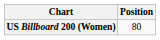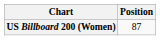 <table class="wikitable plainrowheaders" style="text-align:center">
 <tr>
 <th scope="col">Chart</th>
 <th scope="col">Position</th>
 </tr>
 <tr>
 <th scope="row">US <em>Billboard</em> 200 (Women)</th>
-<td>80</td>
+<td>87</td>
 </tr>
 </table>
